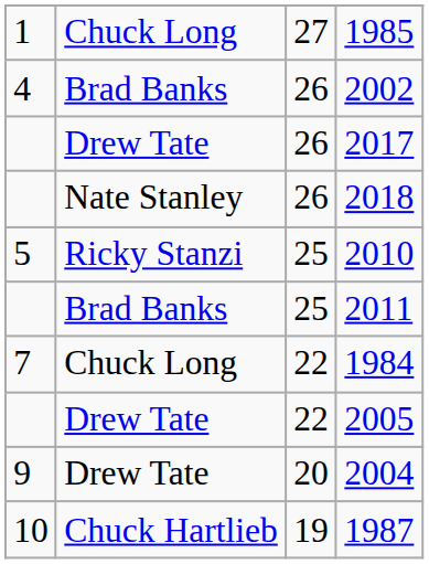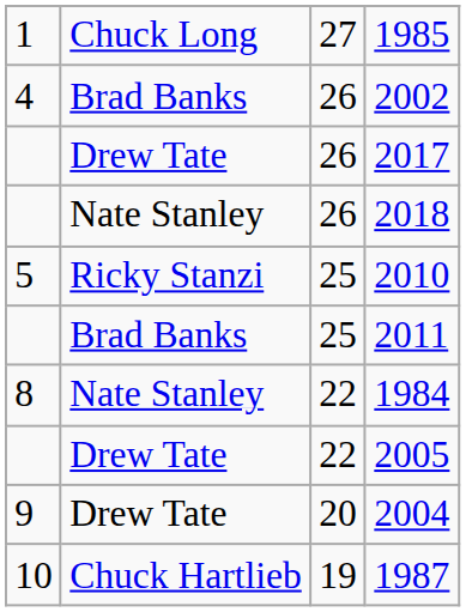 <table class="wikitable">
 <tr>
 </tr>
 <tr>
 <td>1</td>
 <td><a href='#'>Chuck Long</a></td>
 <td>27</td>
 <td><a href='#'>1985</a></td>
 </tr>
 <tr>
 <td>4</td>
 <td><a href='#'>Brad Banks</a></td>
 <td>26</td>
 <td><a href='#'>2002</a></td>
 </tr>
 <tr>
 <td></td>
 <td><a href='#'>Drew Tate</a></td>
 <td>26</td>
 <td><a href='#'>2017</a></td>
 </tr>
 <tr>
 <td></td>
 <td>Nate Stanley</td>
 <td>26</td>
 <td><a href='#'>2018</a></td>
 </tr>
 <tr>
 <td>5</td>
 <td><a href='#'>Ricky Stanzi</a></td>
 <td>25</td>
 <td><a href='#'>2010</a></td>
 </tr>
 <tr>
 <td></td>
 <td><a href='#'>Brad Banks</a></td>
 <td>25</td>
 <td><a href='#'>2011</a></td>
 </tr>
 <tr>
-<td>7</td>
-<td>Chuck Long</td>
+<td>8</td>
+<td><a href='#'>Nate Stanley</a></td>
 <td>22</td>
 <td><a href='#'>1984</a></td>
 </tr>
 <tr>
 <td></td>
 <td><a href='#'>Drew Tate</a></td>
 <td>22</td>
 <td><a href='#'>2005</a></td>
 </tr>
 <tr>
 <td>9</td>
 <td>Drew Tate</td>
 <td>20</td>
 <td><a href='#'>2004</a></td>
 </tr>
 <tr>
 <td>10</td>
 <td><a href='#'>Chuck Hartlieb</a></td>
 <td>19</td>
 <td><a href='#'>1987</a></td>
 </tr>
 </table>
